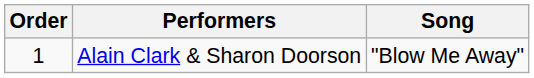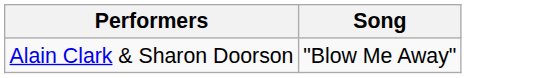 <table class="wikitable" style="text-align: center; width: auto;">
 <tr>
-<th>Order</th>
 <th>Performers</th>
 <th>Song</th>
 </tr>
 <tr>
-<td>1</td>
 <td><a href='#'>Alain Clark</a> & Sharon Doorson</td>
 <td>"Blow Me Away"</td>
 </tr>
 </table>
